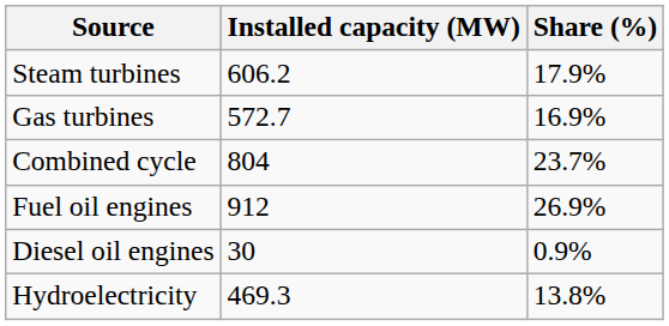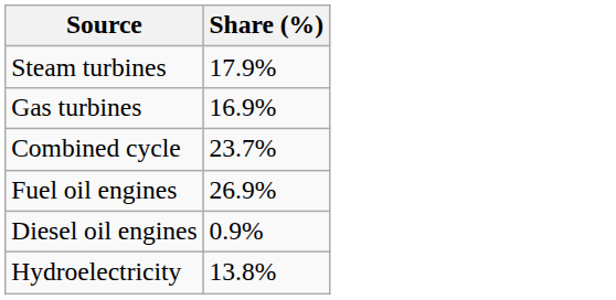 <table class="wikitable">
 <tr>
 <th>Source</th>
-<th>Installed capacity (MW)</th>
 <th>Share (%)</th>
 </tr>
 <tr>
 <td>Steam turbines</td>
-<td>606.2</td>
 <td>17.9%</td>
 </tr>
 <tr>
 <td>Gas turbines</td>
-<td>572.7</td>
 <td>16.9%</td>
 </tr>
 <tr>
 <td>Combined cycle</td>
-<td>804</td>
 <td>23.7%</td>
 </tr>
 <tr>
 <td>Fuel oil engines</td>
-<td>912</td>
 <td>26.9%</td>
 </tr>
 <tr>
 <td>Diesel oil engines</td>
-<td>30</td>
 <td>0.9%</td>
 </tr>
 <tr>
 <td>Hydroelectricity</td>
-<td>469.3</td>
 <td>13.8%</td>
 </tr>
 </table>
